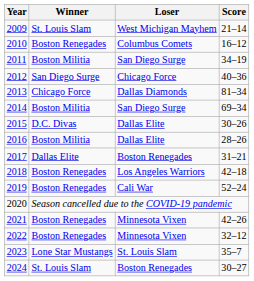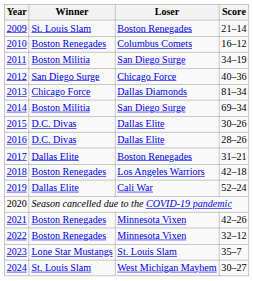 <table class="wikitable">
 <tr>
 <th>Year</th>
 <th>Winner</th>
 <th>Loser</th>
 <th>Score</th>
 </tr>
 <tr>
 <td><a href='#'>2009</a></td>
 <td><a href='#'>St. Louis Slam</a></td>
-<td><a href='#'>West Michigan Mayhem</a></td>
+<td><a href='#'>Boston Renegades</a></td>
 <td>21–14</td>
 </tr>
 <tr>
 <td><a href='#'>2010</a></td>
 <td><a href='#'>Boston Renegades</a></td>
 <td><a href='#'>Columbus Comets</a></td>
 <td>16–12</td>
 </tr>
 <tr>
 <td><a href='#'>2011</a></td>
 <td><a href='#'>Boston Militia</a></td>
 <td><a href='#'>San Diego Surge</a></td>
 <td>34–19</td>
 </tr>
 <tr>
 <td><a href='#'>2012</a></td>
 <td><a href='#'>San Diego Surge</a></td>
 <td><a href='#'>Chicago Force</a></td>
 <td>40–36</td>
 </tr>
 <tr>
 <td><a href='#'>2013</a></td>
 <td><a href='#'>Chicago Force</a></td>
 <td><a href='#'>Dallas Diamonds</a></td>
 <td>81–34</td>
 </tr>
 <tr>
 <td><a href='#'>2014</a></td>
 <td><a href='#'>Boston Militia</a></td>
 <td><a href='#'>San Diego Surge</a></td>
 <td>69–34</td>
 </tr>
 <tr>
 <td><a href='#'>2015</a></td>
 <td><a href='#'>D.C. Divas</a></td>
 <td><a href='#'>Dallas Elite</a></td>
 <td>30–26</td>
 </tr>
 <tr>
 <td><a href='#'>2016</a></td>
-<td><a href='#'>Boston Militia</a></td>
+<td><a href='#'>D.C. Divas</a></td>
 <td><a href='#'>Dallas Elite</a></td>
 <td>28–26</td>
 </tr>
 <tr>
 <td><a href='#'>2017</a></td>
 <td><a href='#'>Dallas Elite</a></td>
 <td><a href='#'>Boston Renegades</a></td>
 <td>31–21</td>
 </tr>
 <tr>
 <td><a href='#'>2018</a></td>
 <td><a href='#'>Boston Renegades</a></td>
 <td><a href='#'>Los Angeles Warriors</a></td>
 <td>42–18</td>
 </tr>
 <tr>
 <td><a href='#'>2019</a></td>
-<td><a href='#'>Boston Renegades</a></td>
+<td><a href='#'>Dallas Elite</a></td>
 <td><a href='#'>Cali War</a></td>
 <td>52–24</td>
 </tr>
 <tr>
 <td>2020</td>
 <td colspan=4><em>Season cancelled due to the <a href='#'>COVID-19 pandemic</a></em></td>
 </tr>
 <tr>
 <td><a href='#'>2021</a></td>
 <td><a href='#'>Boston Renegades</a></td>
 <td><a href='#'>Minnesota Vixen</a></td>
 <td>42–26</td>
 </tr>
 <tr>
 <td><a href='#'>2022</a></td>
 <td><a href='#'>Boston Renegades</a></td>
 <td><a href='#'>Minnesota Vixen</a></td>
 <td>32–12</td>
 </tr>
 <tr>
 <td><a href='#'>2023</a></td>
 <td><a href='#'>Lone Star Mustangs</a></td>
 <td><a href='#'>St. Louis Slam</a></td>
 <td>35–7</td>
 </tr>
 <tr>
 <td><a href='#'>2024</a></td>
 <td><a href='#'>St. Louis Slam</a></td>
-<td><a href='#'>Boston Renegades</a></td>
+<td><a href='#'>West Michigan Mayhem</a></td>
 <td>30–27</td>
 </tr>
 </table>
